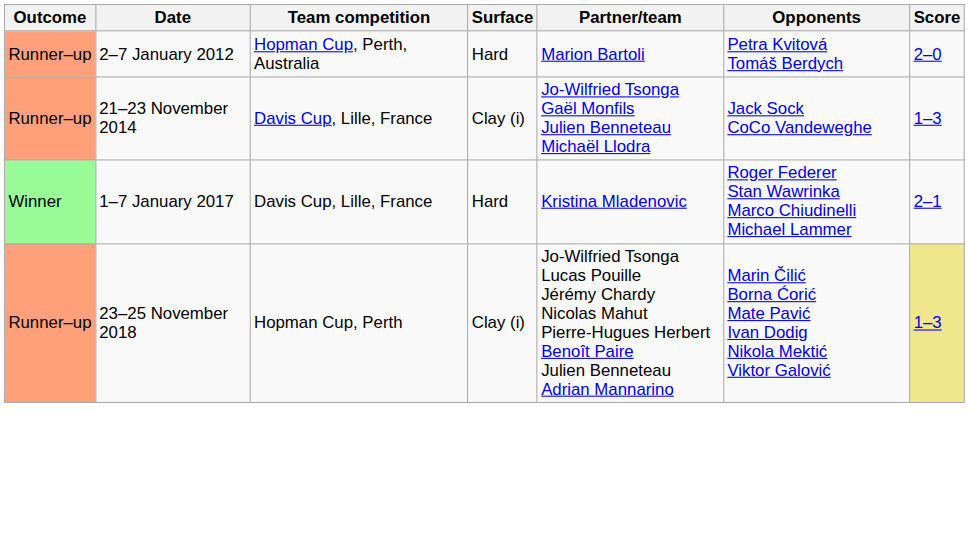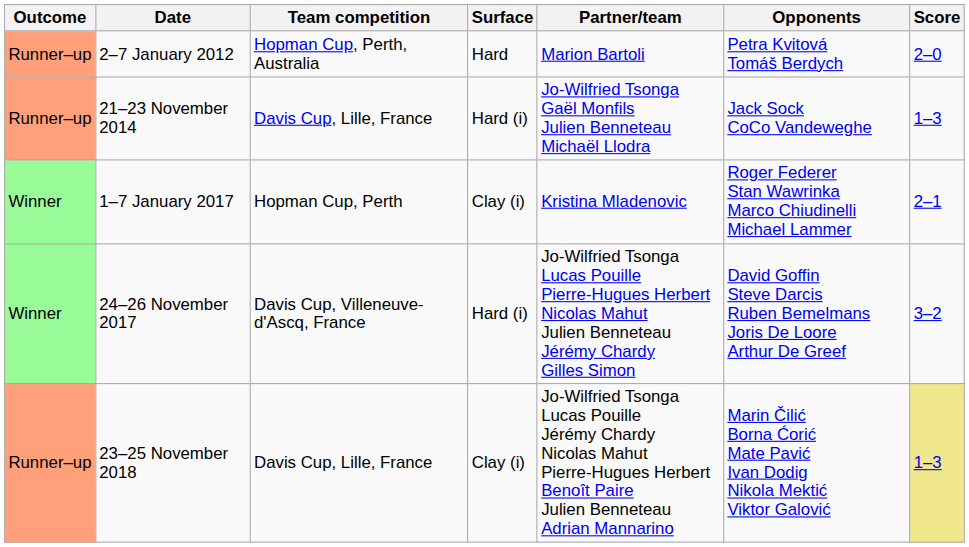 <table class="sortable wikitable">
 <tr>
 <th>Outcome</th>
 <th width=140>Date</th>
 <th width=200>Team competition</th>
 <th>Surface</th>
 <th width=170>Partner/team</th>
 <th width=170>Opponents</th>
 <th>Score</th>
 </tr>
 <tr>
 <td style="background:#ffa07a;">Runner–up</td>
 <td>2–7 January 2012</td>
 <td><a href='#'>Hopman Cup</a>, Perth, Australia</td>
 <td>Hard</td>
 <td> <a href='#'>Marion Bartoli</a></td>
 <td> <a href='#'>Petra Kvitová</a><br> <a href='#'>Tomáš Berdych</a></td>
 <td><a href='#'>2–0</a></td>
 </tr>
 <tr>
 <td style="background:#ffa07a;">Runner–up</td>
 <td>21–23 November 2014</td>
 <td><a href='#'>Davis Cup</a>, Lille, France</td>
-<td>Clay (i)</td>
+<td>Hard (i)</td>
 <td> <a href='#'>Jo-Wilfried Tsonga</a><br> <a href='#'>Gaël Monfils</a><br> <a href='#'>Julien Benneteau</a><br> <a href='#'>Michaël Llodra</a></td>
 <td> <a href='#'>Jack Sock</a><br> <a href='#'>CoCo Vandeweghe</a></td>
 <td><a href='#'>1–3</a></td>
 </tr>
 <tr>
 <td style="background:#98fb98;">Winner</td>
 <td>1–7 January 2017</td>
-<td>Davis Cup, Lille, France</td>
-<td>Hard</td>
+<td>Hopman Cup, Perth</td>
+<td>Clay (i)</td>
 <td> <a href='#'>Kristina Mladenovic</a></td>
 <td> <a href='#'>Roger Federer</a><br> <a href='#'>Stan Wawrinka</a><br> <a href='#'>Marco Chiudinelli</a><br> <a href='#'>Michael Lammer</a></td>
 <td><a href='#'>2–1</a></td>
 </tr>
 <tr>
+<td style="background:#98fb98;">Winner</td>
+<td>24–26 November 2017</td>
+<td>Davis Cup,  Villeneuve-d'Ascq, France</td>
+<td>Hard (i)</td>
+<td> Jo-Wilfried Tsonga<br> <a href='#'>Lucas Pouille</a><br> <a href='#'>Pierre-Hugues Herbert</a><br> <a href='#'>Nicolas Mahut</a><br> Julien Benneteau<br> <a href='#'>Jérémy Chardy</a><br> <a href='#'>Gilles Simon</a></td>
+<td> <a href='#'>David Goffin</a> <br> <a href='#'>Steve Darcis</a><br> <a href='#'>Ruben Bemelmans</a><br> <a href='#'>Joris De Loore</a><br> <a href='#'>Arthur De Greef</a></td>
+<td><a href='#'>3–2</a></td>
+</tr>
+<tr>
 <td style="background:#ffa07a;">Runner–up</td>
 <td>23–25 November 2018</td>
-<td>Hopman Cup, Perth</td>
+<td>Davis Cup, Lille, France</td>
 <td>Clay (i)</td>
 <td> Jo-Wilfried Tsonga<br> Lucas Pouille<br> Jérémy Chardy<br> Nicolas Mahut<br> Pierre-Hugues Herbert<br> <a href='#'>Benoît Paire</a><br> Julien Benneteau<br> <a href='#'>Adrian Mannarino</a></td>
 <td> <a href='#'>Marin Čilić</a><br> <a href='#'>Borna Ćorić</a><br> <a href='#'>Mate Pavić</a><br> <a href='#'>Ivan Dodig</a><br> <a href='#'>Nikola Mektić</a><br> <a href='#'>Viktor Galović</a></td>
 <td style="background: khaki;"><a href='#'>1–3</a></td>
 </tr>
 </table>
